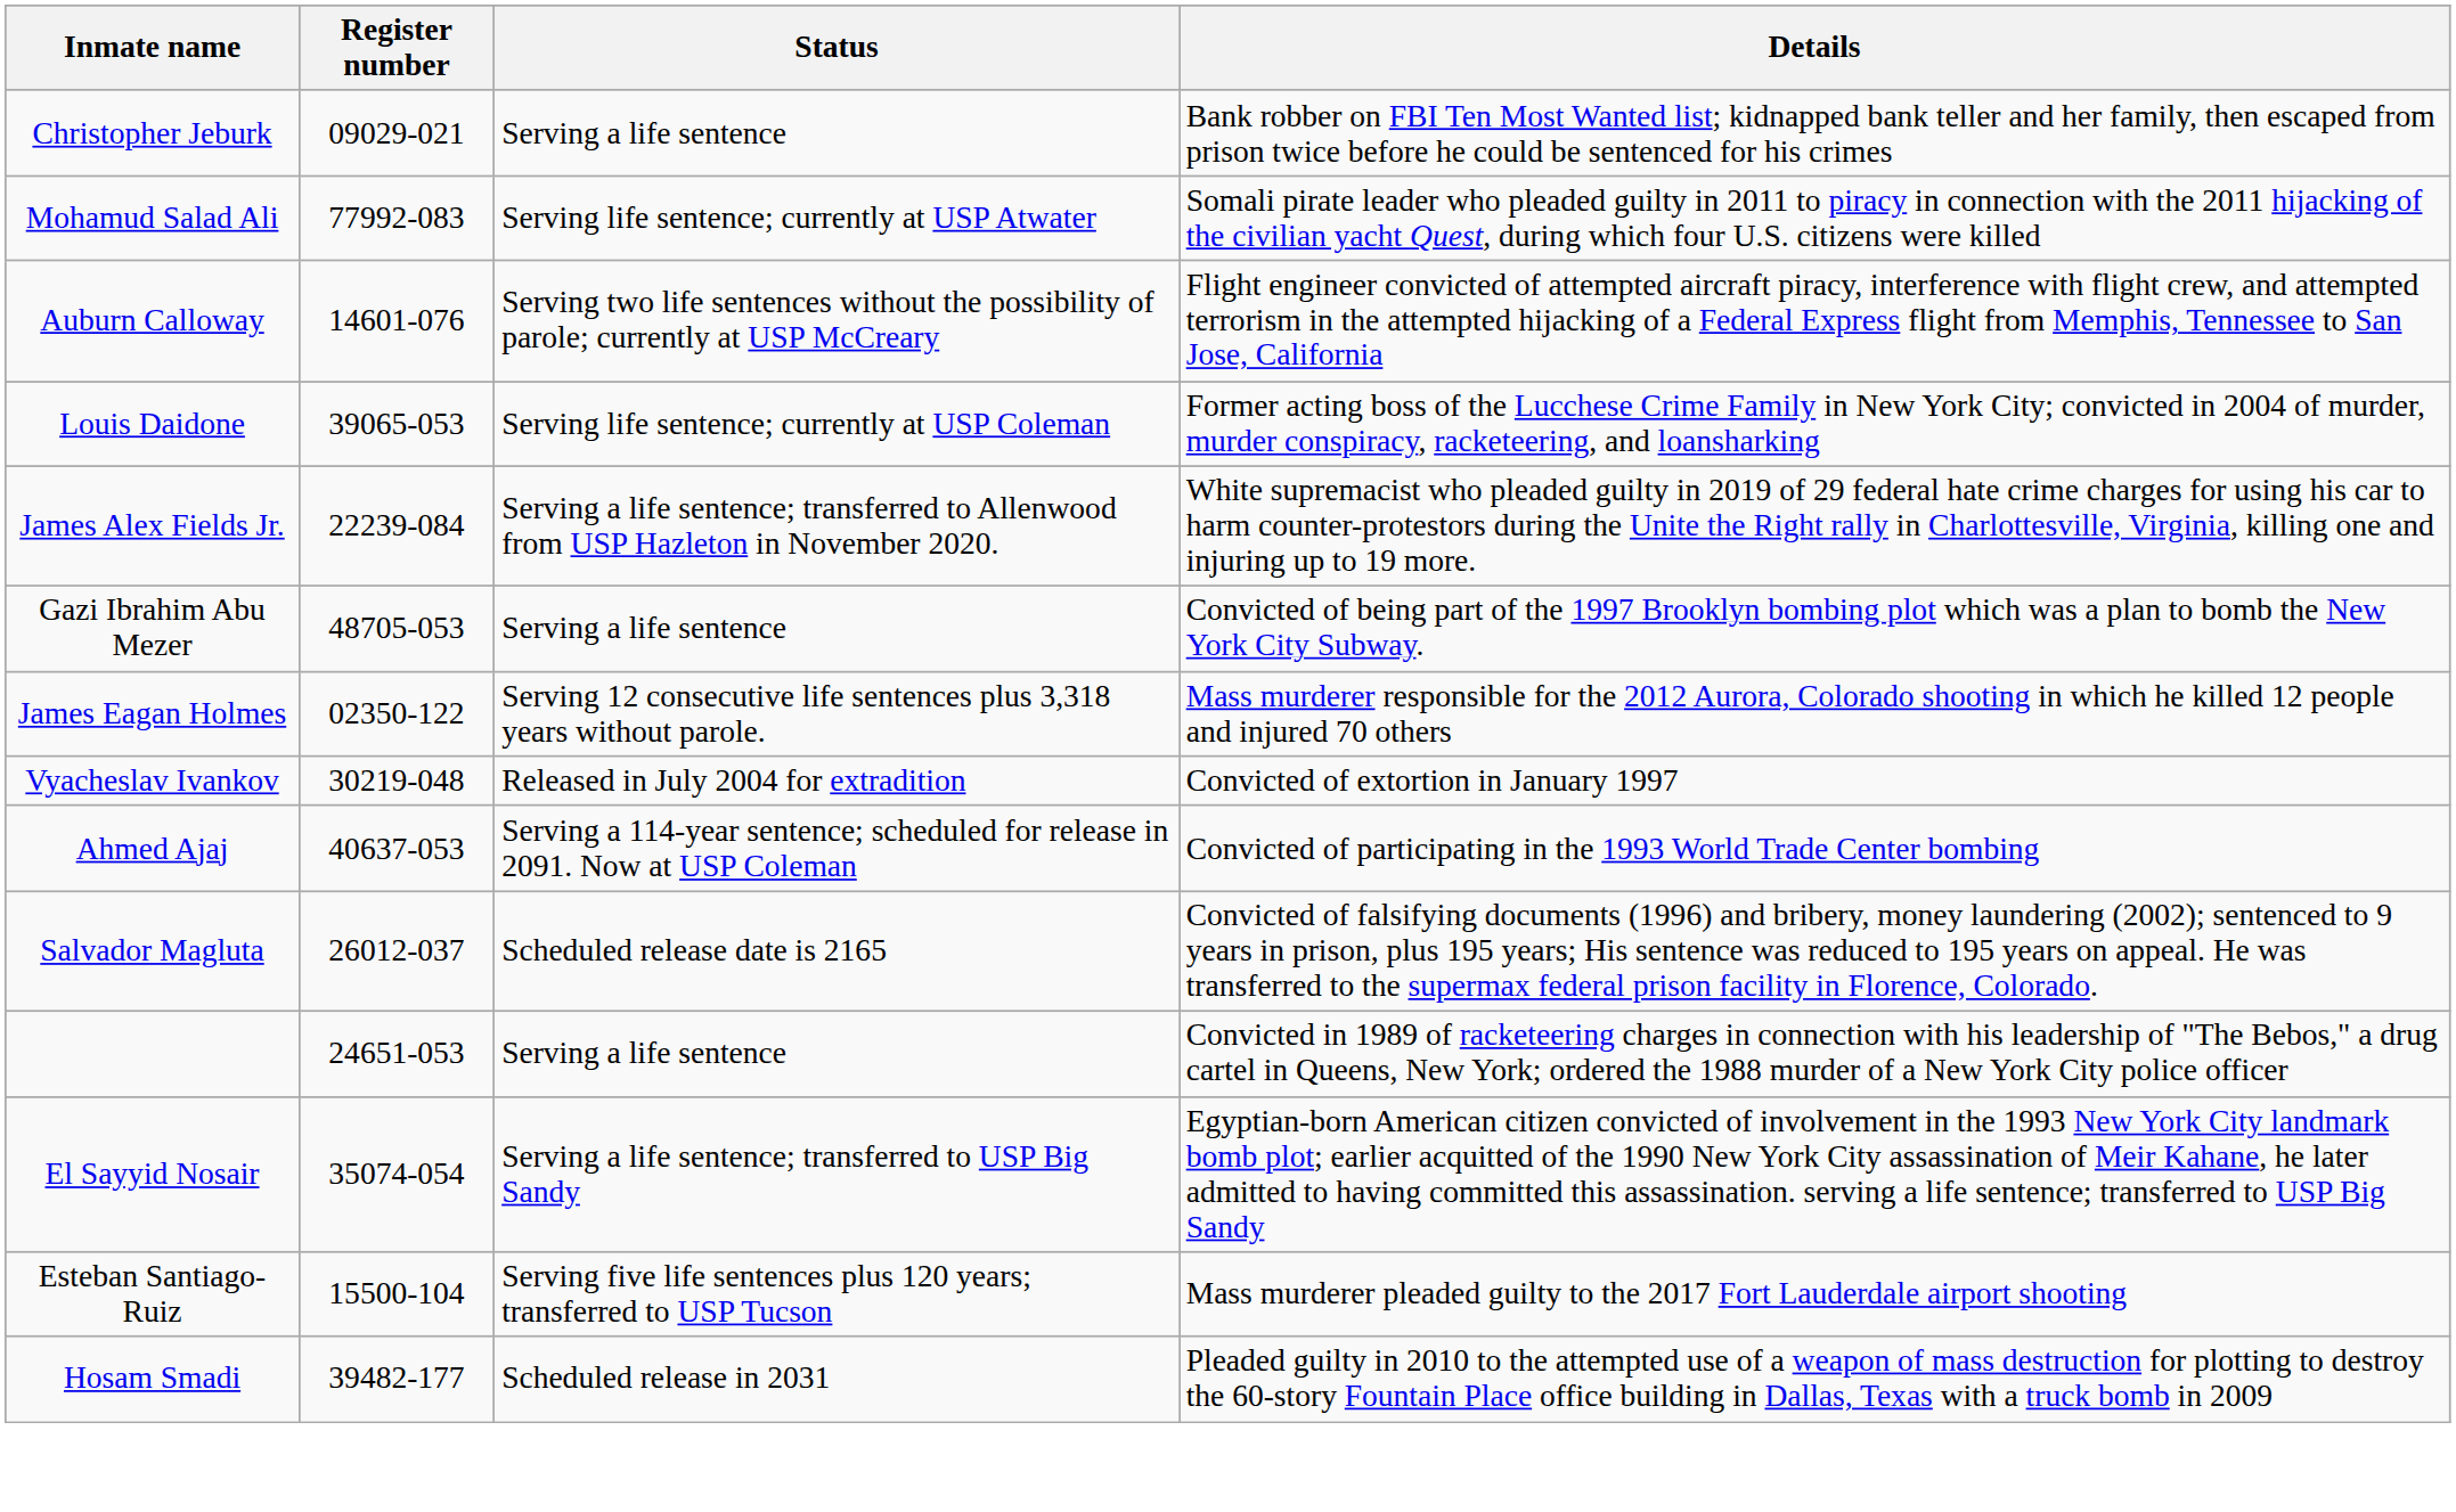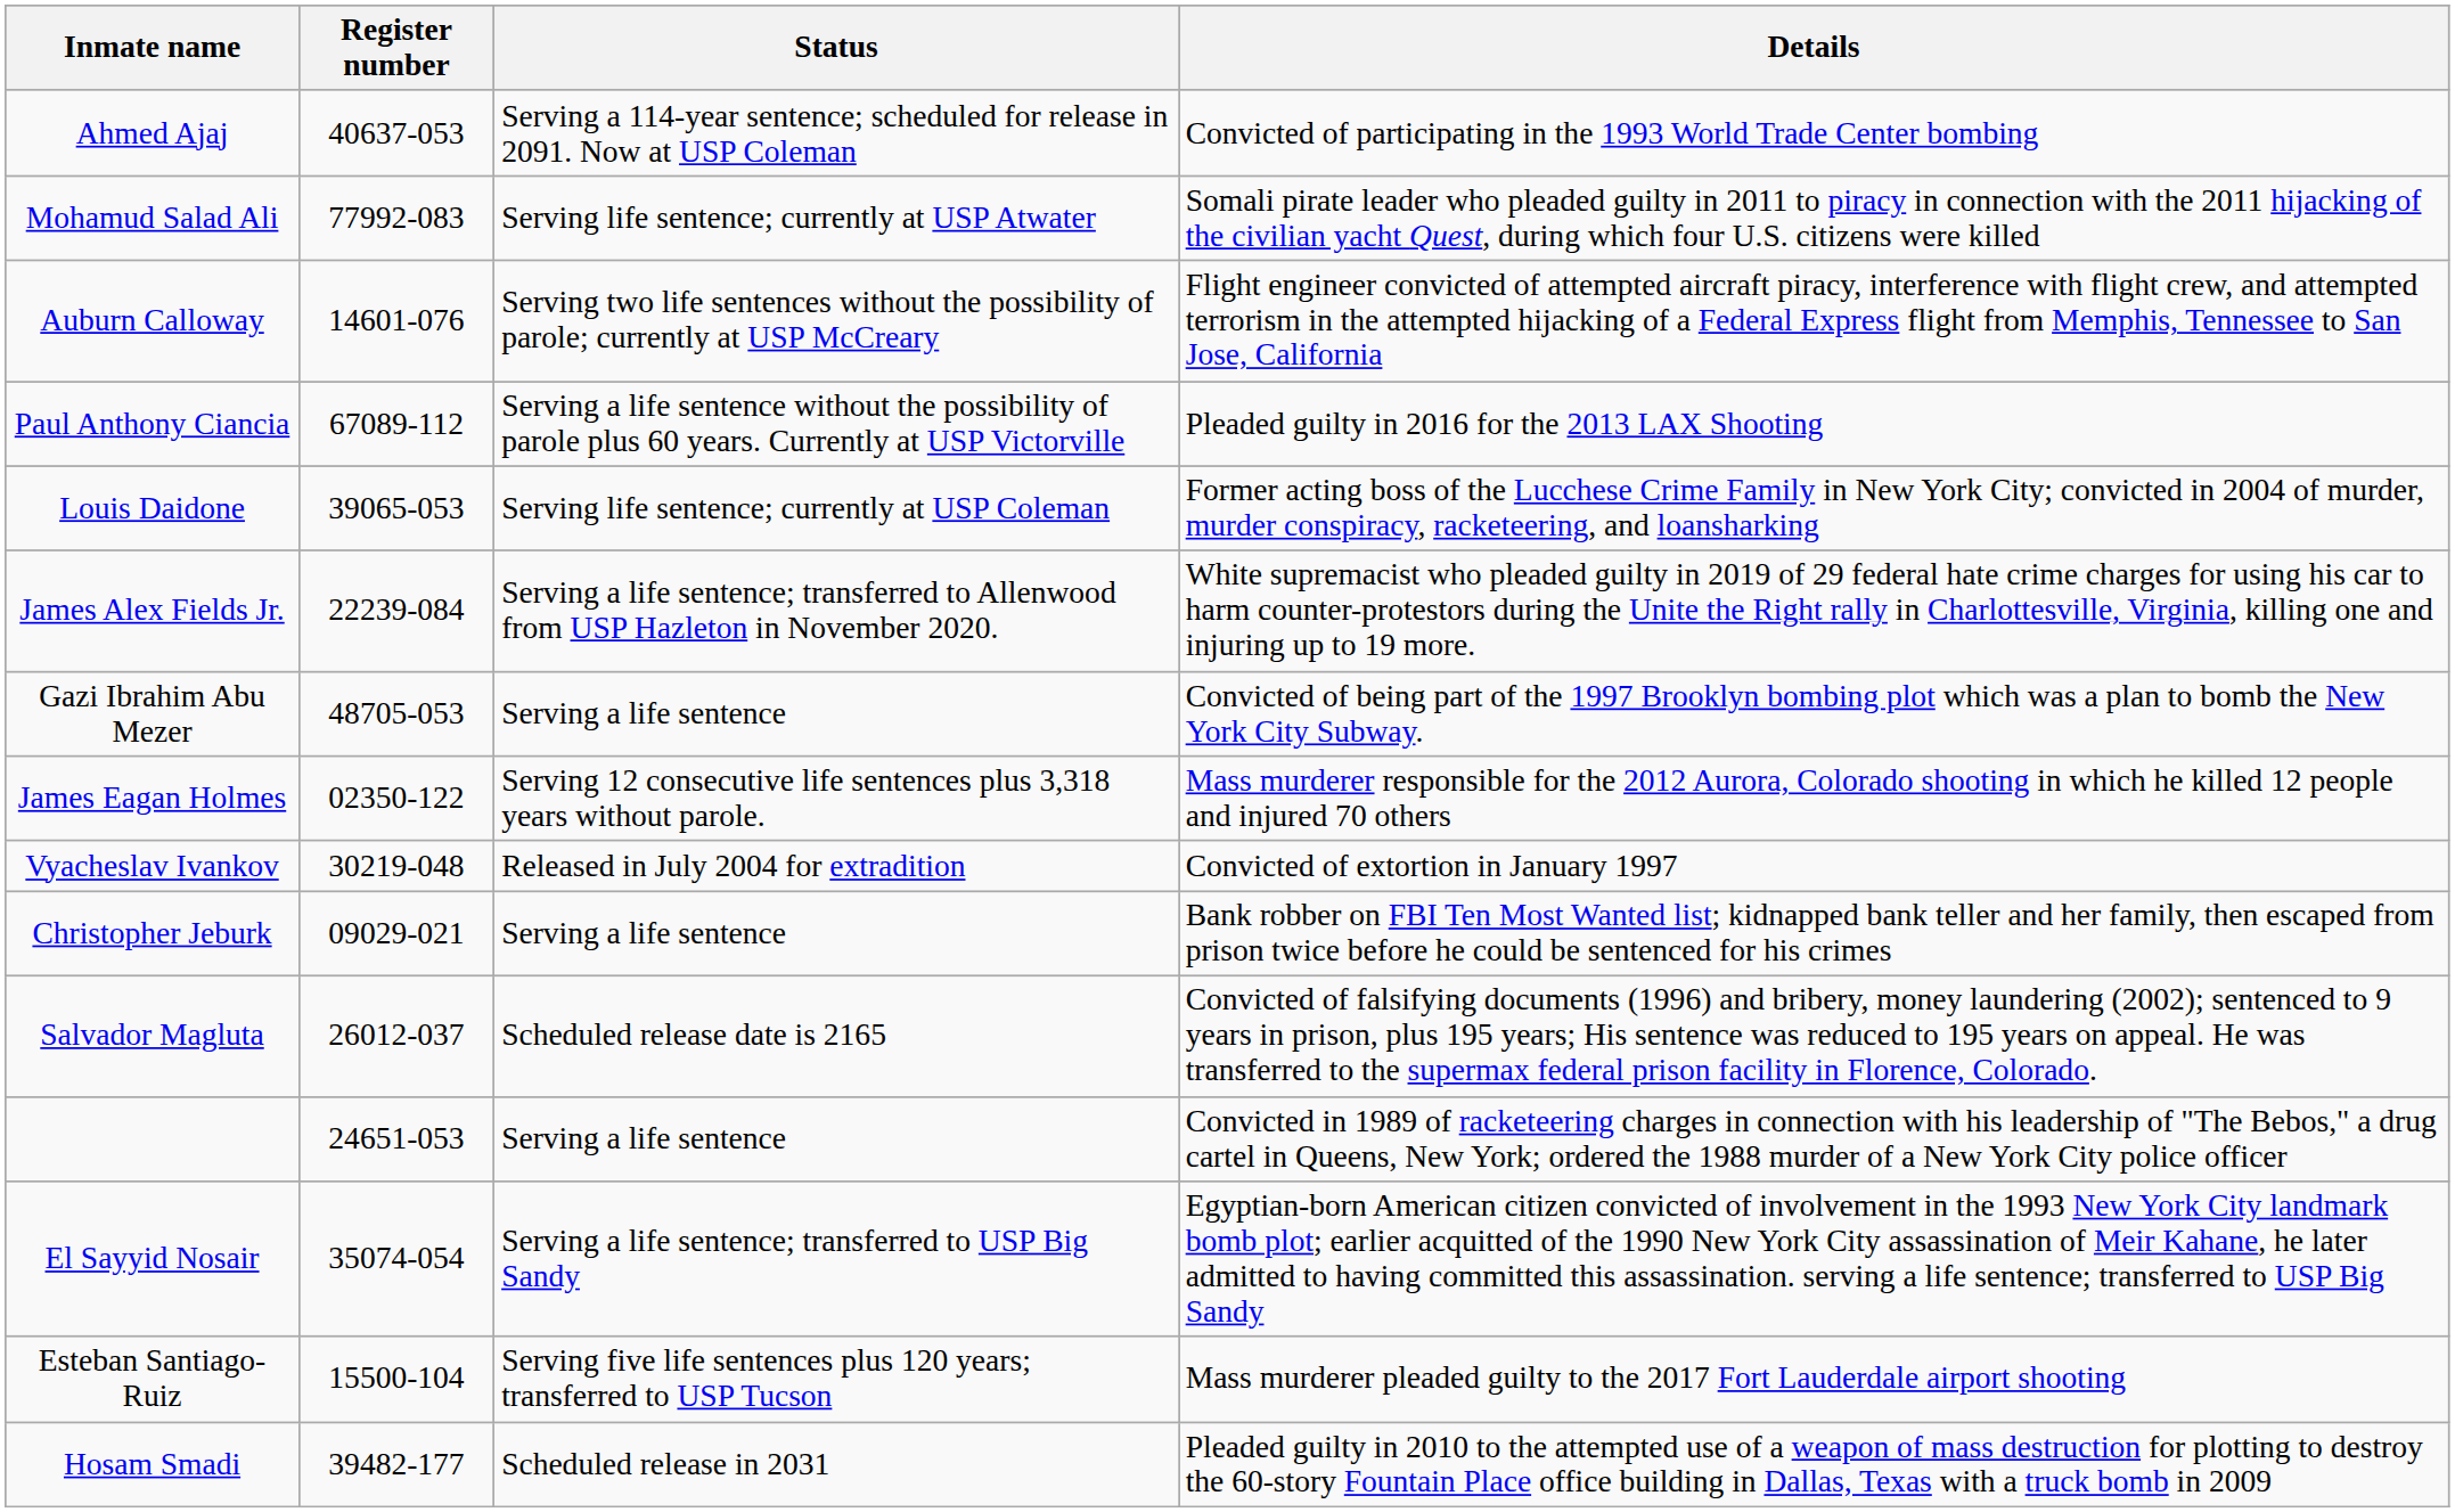 <table class="wikitable sortable">
 <tr>
 <th width=12%>Inmate name</th>
 <th width=8%>Register number</th>
 <th width=28%>Status</th>
 <th width=52%>Details</th>
 </tr>
 <tr>
-<td style="text-align:center;"><a href='#'>Christopher Jeburk</a></td>
-<td style="text-align:center;">09029-021</td>
-<td>Serving a life sentence</td>
-<td>Bank robber on <a href='#'>FBI Ten Most Wanted list</a>; kidnapped bank teller and her family, then escaped from prison twice before he could be sentenced for his crimes</td>
+<td style="text-align:center;"><a href='#'>Ahmed Ajaj</a></td>
+<td style="text-align:center;">40637-053</td>
+<td>Serving a 114-year sentence; scheduled for release in 2091. Now at <a href='#'>USP Coleman</a></td>
+<td>Convicted of participating in the <a href='#'>1993 World Trade Center bombing</a></td>
 </tr>
 <tr>
 <td style="text-align:center;"><a href='#'>Mohamud Salad Ali</a></td>
 <td style="text-align:center;">77992-083</td>
 <td>Serving life sentence; currently at <a href='#'>USP Atwater</a></td>
 <td>Somali pirate leader who pleaded guilty in 2011 to <a href='#'>piracy</a> in connection with the 2011 <a href='#'>hijacking of the civilian yacht <em>Quest</em></a>, during which four U.S. citizens were killed</td>
 </tr>
 <tr>
 <td style="text-align:center;"><a href='#'>Auburn Calloway</a></td>
 <td style="text-align:center;">14601-076</td>
 <td>Serving two life sentences without the possibility of parole; currently at <a href='#'>USP McCreary</a></td>
 <td>Flight engineer convicted of attempted aircraft piracy, interference with flight crew, and attempted terrorism in the attempted hijacking of a <a href='#'>Federal Express</a> flight from <a href='#'>Memphis, Tennessee</a> to <a href='#'>San Jose, California</a></td>
+</tr>
+<tr>
+<td style="text-align:center;"><a href='#'>Paul Anthony Ciancia</a></td>
+<td style="text-align:center;">67089-112</td>
+<td>Serving a life sentence without the possibility of parole plus 60 years. Currently at <a href='#'>USP Victorville</a></td>
+<td>Pleaded guilty in 2016 for the <a href='#'>2013 LAX Shooting</a></td>
 </tr>
 <tr>
 <td style="text-align:center;"><a href='#'>Louis Daidone</a></td>
 <td style="text-align:center;">39065-053</td>
 <td>Serving life sentence; currently at <a href='#'>USP Coleman</a></td>
 <td>Former acting boss of the <a href='#'>Lucchese Crime Family</a> in New York City; convicted in 2004 of murder, <a href='#'>murder conspiracy</a>, <a href='#'>racketeering</a>, and <a href='#'>loansharking</a></td>
 </tr>
 <tr>
 <td style="text-align:center;"><a href='#'>James Alex Fields Jr.</a></td>
 <td style="text-align:center;">22239-084</td>
 <td>Serving a life sentence; transferred to Allenwood from <a href='#'>USP Hazleton</a> in November 2020.</td>
 <td>White supremacist who pleaded guilty in 2019 of 29 federal hate crime charges for using his car to harm counter-protestors during the <a href='#'>Unite the Right rally</a> in <a href='#'>Charlottesville, Virginia</a>, killing one and injuring up to 19 more.</td>
 </tr>
 <tr>
 <td style="text-align:center;">Gazi Ibrahim Abu Mezer</td>
 <td style="text-align:center;">48705-053</td>
 <td>Serving a life sentence</td>
 <td>Convicted of being part of the <a href='#'>1997 Brooklyn bombing plot</a> which was a plan to bomb the <a href='#'>New York City Subway</a>.</td>
 </tr>
 <tr>
 <td style="text-align:center;"><a href='#'>James Eagan Holmes</a></td>
 <td style="text-align:center;">02350-122</td>
 <td>Serving 12 consecutive life sentences plus 3,318 years without parole.</td>
 <td><a href='#'>Mass murderer</a> responsible for the <a href='#'>2012 Aurora, Colorado shooting</a> in which he killed 12 people and injured 70 others</td>
 </tr>
 <tr>
 <td style="text-align:center;"><a href='#'>Vyacheslav Ivankov</a></td>
 <td style="text-align:center;">30219-048</td>
 <td>Released in July 2004 for <a href='#'>extradition</a></td>
 <td>Convicted of extortion in January 1997</td>
 </tr>
 <tr>
-<td style="text-align:center;"><a href='#'>Ahmed Ajaj</a></td>
-<td style="text-align:center;">40637-053</td>
-<td>Serving a 114-year sentence; scheduled for release in 2091. Now at <a href='#'>USP Coleman</a></td>
-<td>Convicted of participating in the <a href='#'>1993 World Trade Center bombing</a></td>
+<td style="text-align:center;"><a href='#'>Christopher Jeburk</a></td>
+<td style="text-align:center;">09029-021</td>
+<td>Serving a life sentence</td>
+<td>Bank robber on <a href='#'>FBI Ten Most Wanted list</a>; kidnapped bank teller and her family, then escaped from prison twice before he could be sentenced for his crimes</td>
 </tr>
 <tr>
 <td style="text-align:center;"><a href='#'>Salvador Magluta</a></td>
 <td style="text-align:center;">26012-037</td>
 <td>Scheduled release date is 2165</td>
 <td>Convicted of falsifying documents (1996) and bribery, money laundering (2002); sentenced to 9 years in prison, plus 195 years; His sentence was reduced to 195 years on appeal. He was transferred to the <a href='#'>supermax federal prison facility in Florence, Colorado</a>.</td>
 </tr>
 <tr>
 <td style="text-align:center;"></td>
 <td style="text-align:center;">24651-053</td>
 <td>Serving a life sentence</td>
 <td>Convicted in 1989 of <a href='#'>racketeering</a> charges in connection with his leadership of "The Bebos," a drug cartel in Queens, New York; ordered the 1988 murder of a New York City police officer</td>
 </tr>
 <tr>
 <td style="text-align:center;"><a href='#'>El Sayyid Nosair</a></td>
 <td style="text-align:center;">35074-054</td>
 <td>Serving a life sentence; transferred to <a href='#'>USP Big Sandy</a></td>
 <td>Egyptian-born American citizen convicted of involvement in the 1993 <a href='#'>New York City landmark bomb plot</a>; earlier acquitted of the 1990 New York City assassination of <a href='#'>Meir Kahane</a>, he later admitted to having committed this assassination. serving a life sentence; transferred to <a href='#'>USP Big Sandy</a></td>
 </tr>
 <tr>
 <td style="text-align:center;">Esteban Santiago-Ruiz</td>
 <td style="text-align:center;">15500-104</td>
 <td>Serving five life sentences plus 120 years; transferred to <a href='#'>USP Tucson</a></td>
 <td>Mass murderer pleaded guilty to the 2017 <a href='#'>Fort Lauderdale airport shooting</a></td>
 </tr>
 <tr>
 <td style="text-align:center;"><a href='#'>Hosam Smadi</a></td>
 <td style="text-align:center;">39482-177</td>
 <td>Scheduled release in 2031</td>
 <td>Pleaded guilty in 2010 to the attempted use of a <a href='#'>weapon of mass destruction</a> for plotting to destroy the 60-story <a href='#'>Fountain Place</a> office building in <a href='#'>Dallas, Texas</a> with a <a href='#'>truck bomb</a> in 2009</td>
 </tr>
 </table>
